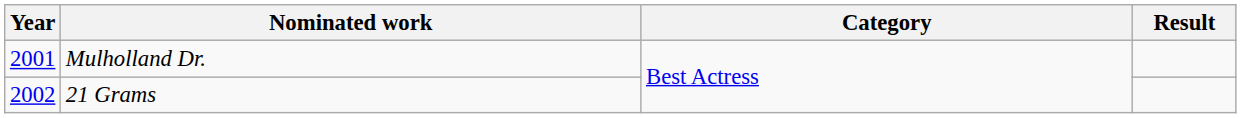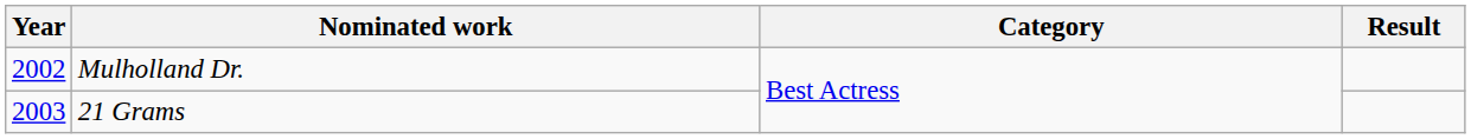 <table class=wikitable>
 <tr>
 <th scope="col" style="width:1em;">Year</th>
 <th scope="col" style="width:39em;">Nominated work</th>
 <th scope="col" style="width:33em;">Category</th>
 <th scope="col" style="width:5em;">Result</th>
 </tr>
 <tr>
-<td><a href='#'>2001</a></td>
+<td><a href='#'>2002</a></td>
 <td><em>Mulholland Dr.</em></td>
 <td rowspan="2"><a href='#'>Best Actress</a></td>
 <td></td>
 </tr>
 <tr>
-<td><a href='#'>2002</a></td>
+<td><a href='#'>2003</a></td>
 <td><em>21 Grams</em></td>
 <td></td>
 </tr>
 </table>
